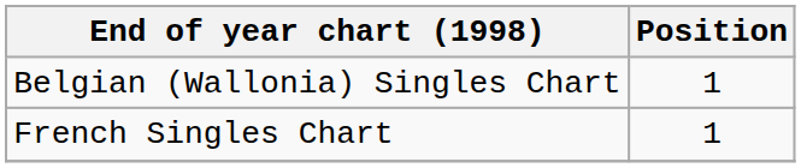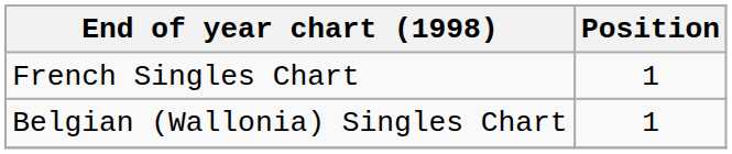 <table class="wikitable sortable">
 <tr>
 <th>End of year chart (1998)</th>
 <th>Position</th>
 </tr>
 <tr>
-<td>Belgian (Wallonia) Singles Chart</td>
+<td>French Singles Chart</td>
 <td align="center">1</td>
 </tr>
 <tr>
-<td>French Singles Chart</td>
+<td>Belgian (Wallonia) Singles Chart</td>
 <td align="center">1</td>
 </tr>
 <tr>
 </tr>
 </table>
